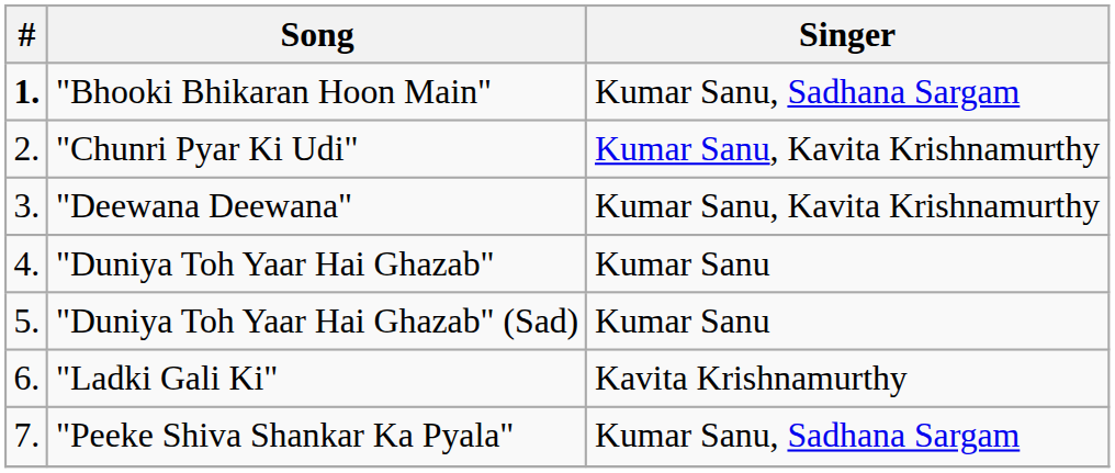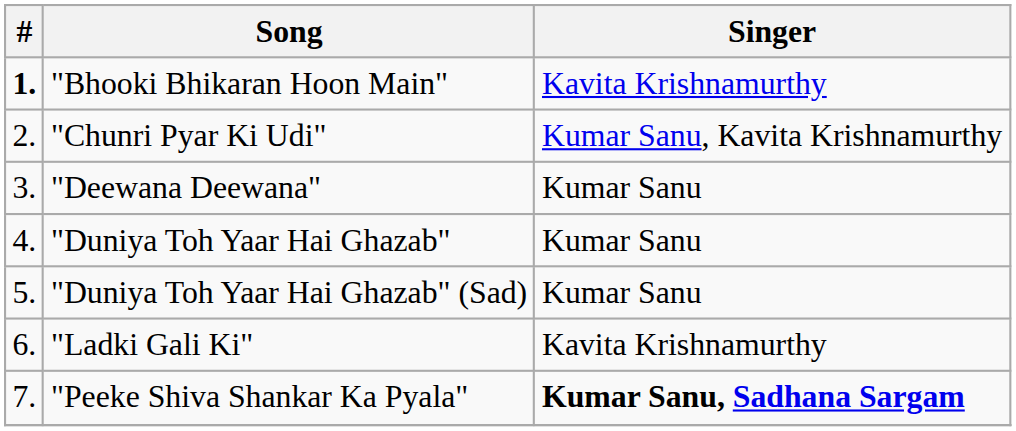 <table class="wikitable sortable" style="font-size:95%;">
 <tr>
 <th>#</th>
 <th>Song</th>
 <th>Singer</th>
 </tr>
 <tr>
 <td><strong>1.</strong></td>
 <td>"Bhooki Bhikaran Hoon Main"</td>
-<td>Kumar Sanu, <a href='#'>Sadhana Sargam</a></td>
+<td><a href='#'>Kavita Krishnamurthy</a></td>
 </tr>
 <tr>
 <td>2.</td>
 <td>"Chunri Pyar Ki Udi"</td>
 <td><a href='#'>Kumar Sanu</a>, Kavita Krishnamurthy</td>
 </tr>
 <tr>
 <td>3.</td>
 <td>"Deewana Deewana"</td>
-<td>Kumar Sanu, Kavita Krishnamurthy</td>
+<td>Kumar Sanu</td>
 </tr>
 <tr>
 <td>4.</td>
 <td>"Duniya Toh Yaar Hai Ghazab"</td>
 <td>Kumar Sanu</td>
 </tr>
 <tr>
 <td>5.</td>
 <td>"Duniya Toh Yaar Hai Ghazab" (Sad)</td>
 <td>Kumar Sanu</td>
 </tr>
 <tr>
 <td>6.</td>
 <td>"Ladki Gali Ki"</td>
 <td>Kavita Krishnamurthy</td>
 </tr>
 <tr>
 <td>7.</td>
 <td>"Peeke Shiva Shankar Ka Pyala"</td>
-<td>Kumar Sanu, <a href='#'>Sadhana Sargam</a></td>
+<td><strong>Kumar Sanu, <a href='#'>Sadhana Sargam</a></strong></td>
 </tr>
 <tr>
 </tr>
 </table>
